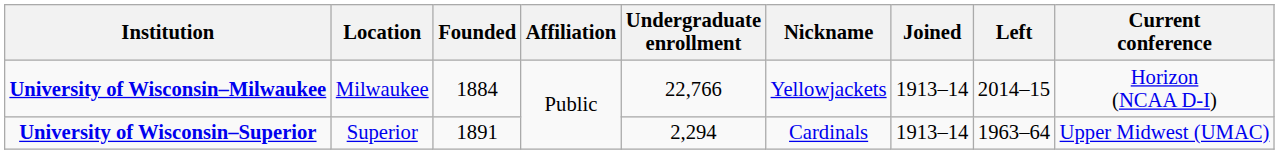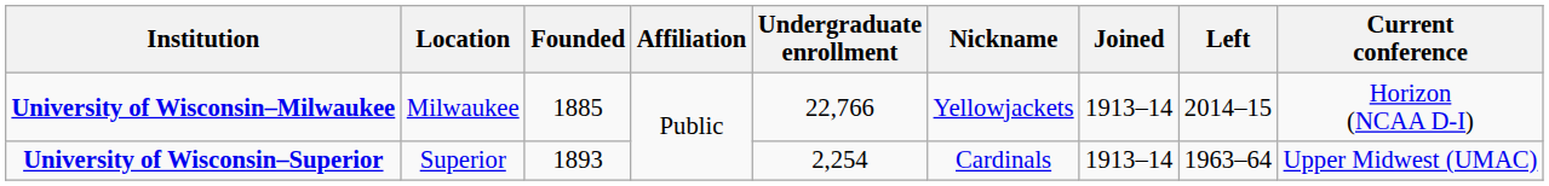 <table class="wikitable sortable" style="text-align:center;">
 <tr>
 <th>Institution</th>
 <th>Location</th>
 <th>Founded</th>
 <th>Affiliation</th>
 <th>Undergraduate<br>enrollment</th>
 <th>Nickname</th>
 <th>Joined</th>
 <th>Left</th>
 <th>Current<br>conference</th>
 </tr>
 <tr>
 <td><strong><a href='#'>University of Wisconsin–Milwaukee</a></strong></td>
 <td><a href='#'>Milwaukee</a></td>
-<td>1884</td>
+<td>1885</td>
 <td rowspan="2">Public</td>
 <td>22,766</td>
 <td><a href='#'>Yellowjackets</a></td>
 <td>1913–14</td>
 <td>2014–15</td>
 <td><a href='#'>Horizon</a><br>(<a href='#'>NCAA D-I</a>)</td>
 </tr>
 <tr>
 <td><strong><a href='#'>University of Wisconsin–Superior</a></strong></td>
 <td><a href='#'>Superior</a></td>
-<td>1891</td>
-<td>2,294</td>
+<td>1893</td>
+<td>2,254</td>
 <td><a href='#'>Cardinals</a></td>
 <td>1913–14</td>
 <td>1963–64</td>
 <td><a href='#'>Upper Midwest (UMAC)</a></td>
 </tr>
 </table>
